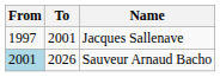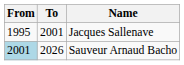 <table class="wikitable">
 <tr>
 <th>From</th>
 <th>To</th>
 <th>Name</th>
 </tr>
 <tr>
-<td>1997</td>
+<td>1995</td>
 <td>2001</td>
 <td>Jacques Sallenave</td>
 </tr>
 <tr>
 <td style="background: lightblue;">2001</td>
 <td>2026</td>
 <td>Sauveur Arnaud Bacho</td>
 </tr>
 </table>
